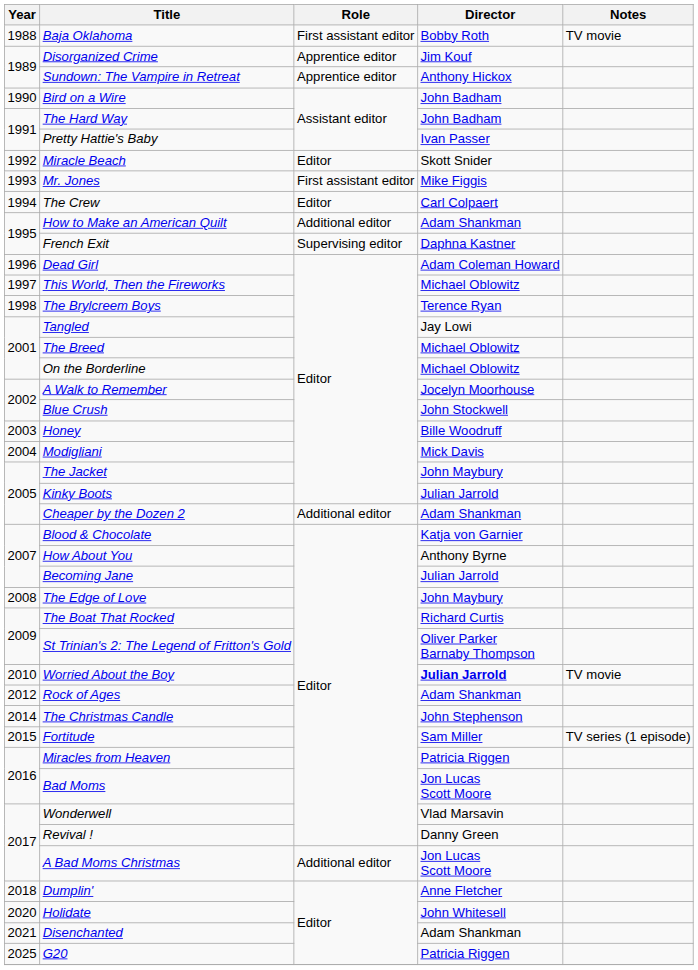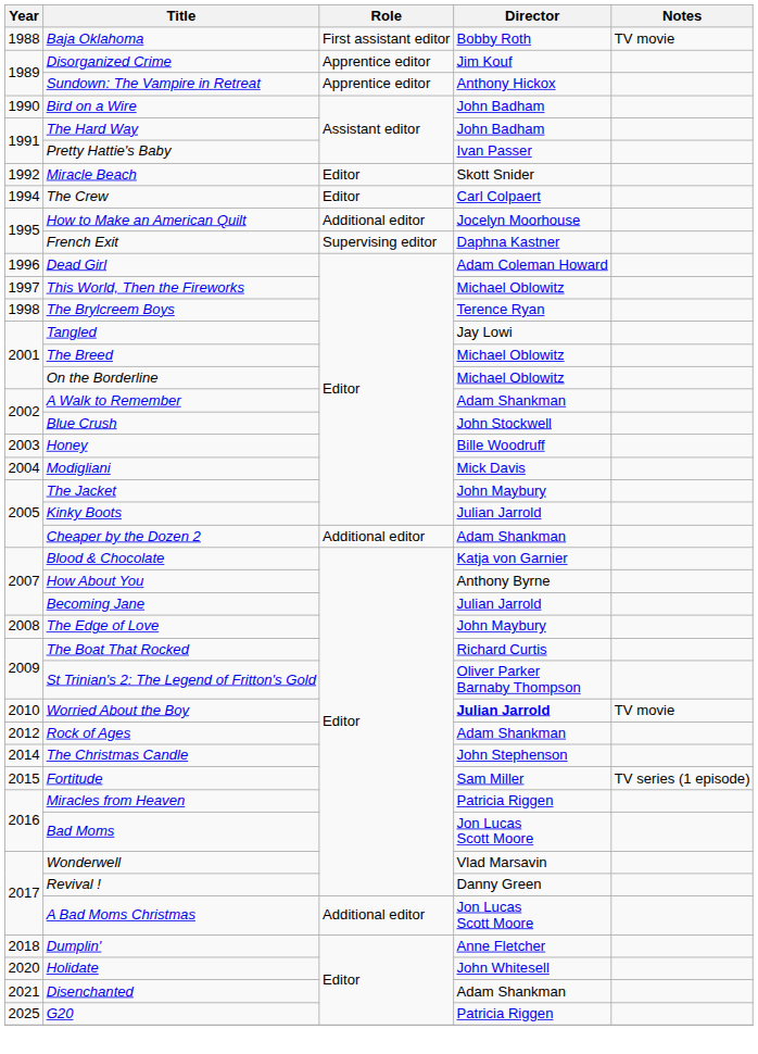 <table class="wikitable">
 <tr>
 <th>Year</th>
 <th>Title</th>
 <th>Role</th>
 <th>Director</th>
 <th>Notes</th>
 </tr>
 <tr>
 <td>1988</td>
 <td><em><a href='#'>Baja Oklahoma</a></em></td>
 <td>First assistant editor</td>
 <td><a href='#'>Bobby Roth</a></td>
 <td>TV movie</td>
 </tr>
 <tr>
 <td rowspan=2>1989</td>
 <td><em><a href='#'>Disorganized Crime</a></em></td>
 <td>Apprentice editor</td>
 <td><a href='#'>Jim Kouf</a></td>
 <td></td>
 </tr>
 <tr>
 <td><em><a href='#'>Sundown: The Vampire in Retreat</a></em></td>
 <td>Apprentice editor</td>
 <td><a href='#'>Anthony Hickox</a></td>
 <td></td>
 </tr>
 <tr>
 <td>1990</td>
 <td><em><a href='#'>Bird on a Wire</a></em></td>
 <td rowspan=3>Assistant editor</td>
 <td><a href='#'>John Badham</a></td>
 <td></td>
 </tr>
 <tr>
 <td rowspan=2>1991</td>
 <td><em><a href='#'>The Hard Way</a></em></td>
 <td><a href='#'>John Badham</a></td>
 <td></td>
 </tr>
 <tr>
 <td><em>Pretty Hattie's Baby</em></td>
 <td><a href='#'>Ivan Passer</a></td>
 <td></td>
 </tr>
 <tr>
 <td>1992</td>
 <td><em><a href='#'>Miracle Beach</a></em></td>
 <td>Editor</td>
 <td>Skott Snider</td>
 <td></td>
 </tr>
 <tr>
-<td>1993</td>
-<td><em><a href='#'>Mr. Jones</a></em></td>
-<td>First assistant editor</td>
-<td><a href='#'>Mike Figgis</a></td>
-<td></td>
-</tr>
-<tr>
 <td>1994</td>
 <td><em>The Crew</em></td>
 <td>Editor</td>
 <td><a href='#'>Carl Colpaert</a></td>
 <td></td>
 </tr>
 <tr>
 <td rowspan=2>1995</td>
 <td><em><a href='#'>How to Make an American Quilt</a></em></td>
 <td>Additional editor</td>
-<td><a href='#'>Adam Shankman</a></td>
+<td><a href='#'>Jocelyn Moorhouse</a></td>
 <td></td>
 </tr>
 <tr>
 <td><em>French Exit</em></td>
 <td>Supervising editor</td>
 <td><a href='#'>Daphna Kastner</a></td>
 <td></td>
 </tr>
 <tr>
 <td>1996</td>
 <td><em><a href='#'>Dead Girl</a></em></td>
 <td rowspan=12>Editor</td>
 <td><a href='#'>Adam Coleman Howard</a></td>
 <td></td>
 </tr>
 <tr>
 <td>1997</td>
 <td><em><a href='#'>This World, Then the Fireworks</a></em></td>
 <td><a href='#'>Michael Oblowitz</a></td>
 <td></td>
 </tr>
 <tr>
 <td>1998</td>
 <td><em><a href='#'>The Brylcreem Boys</a></em></td>
 <td><a href='#'>Terence Ryan</a></td>
 <td></td>
 </tr>
 <tr>
 <td rowspan=3>2001</td>
 <td><em><a href='#'>Tangled</a></em></td>
 <td>Jay Lowi</td>
 <td></td>
 </tr>
 <tr>
 <td><em><a href='#'>The Breed</a></em></td>
 <td><a href='#'>Michael Oblowitz</a></td>
 <td></td>
 </tr>
 <tr>
 <td><em>On the Borderline</em></td>
 <td><a href='#'>Michael Oblowitz</a></td>
 <td></td>
 </tr>
 <tr>
 <td rowspan=2>2002</td>
 <td><em><a href='#'>A Walk to Remember</a></em></td>
-<td><a href='#'>Jocelyn Moorhouse</a></td>
+<td><a href='#'>Adam Shankman</a></td>
 <td></td>
 </tr>
 <tr>
 <td><em><a href='#'>Blue Crush</a></em></td>
 <td><a href='#'>John Stockwell</a></td>
 <td></td>
 </tr>
 <tr>
 <td>2003</td>
 <td><em><a href='#'>Honey</a></em></td>
 <td><a href='#'>Bille Woodruff</a></td>
 <td></td>
 </tr>
 <tr>
 <td>2004</td>
 <td><em><a href='#'>Modigliani</a></em></td>
 <td><a href='#'>Mick Davis</a></td>
 <td></td>
 </tr>
 <tr>
 <td rowspan=3>2005</td>
 <td><em><a href='#'>The Jacket</a></em></td>
 <td><a href='#'>John Maybury</a></td>
 <td></td>
 </tr>
 <tr>
 <td><em><a href='#'>Kinky Boots</a></em></td>
 <td><a href='#'>Julian Jarrold</a></td>
 <td></td>
 </tr>
 <tr>
 <td><em><a href='#'>Cheaper by the Dozen 2</a></em></td>
 <td>Additional editor</td>
 <td><a href='#'>Adam Shankman</a></td>
 <td></td>
 </tr>
 <tr>
 <td rowspan=3>2007</td>
 <td><em><a href='#'>Blood & Chocolate</a></em></td>
 <td rowspan=14>Editor</td>
 <td><a href='#'>Katja von Garnier</a></td>
 <td></td>
 </tr>
 <tr>
 <td><em><a href='#'>How About You</a></em></td>
 <td>Anthony Byrne</td>
 <td></td>
 </tr>
 <tr>
 <td><em><a href='#'>Becoming Jane</a></em></td>
 <td><a href='#'>Julian Jarrold</a></td>
 <td></td>
 </tr>
 <tr>
 <td>2008</td>
 <td><em><a href='#'>The Edge of Love</a></em></td>
 <td><a href='#'>John Maybury</a></td>
 <td></td>
 </tr>
 <tr>
 <td rowspan=2>2009</td>
 <td><em><a href='#'>The Boat That Rocked</a></em></td>
 <td><a href='#'>Richard Curtis</a></td>
 <td></td>
 </tr>
 <tr>
 <td><em><a href='#'>St Trinian's 2: The Legend of Fritton's Gold</a></em></td>
 <td><a href='#'>Oliver Parker</a><br><a href='#'>Barnaby Thompson</a></td>
 <td></td>
 </tr>
 <tr>
 <td>2010</td>
 <td><em><a href='#'>Worried About the Boy</a></em></td>
 <td><strong><a href='#'>Julian Jarrold</a></strong></td>
 <td>TV movie</td>
 </tr>
 <tr>
 <td>2012</td>
 <td><em><a href='#'>Rock of Ages</a></em></td>
 <td><a href='#'>Adam Shankman</a></td>
 <td></td>
 </tr>
 <tr>
 <td>2014</td>
 <td><em><a href='#'>The Christmas Candle</a></em></td>
 <td><a href='#'>John Stephenson</a></td>
 <td></td>
 </tr>
 <tr>
 <td>2015</td>
 <td><em><a href='#'>Fortitude</a></em></td>
 <td><a href='#'>Sam Miller</a></td>
 <td>TV series (1 episode)</td>
 </tr>
 <tr>
 <td rowspan=2>2016</td>
 <td><em><a href='#'>Miracles from Heaven</a></em></td>
 <td><a href='#'>Patricia Riggen</a></td>
 <td></td>
 </tr>
 <tr>
 <td><em><a href='#'>Bad Moms</a></em></td>
 <td><a href='#'>Jon Lucas</a><br><a href='#'>Scott Moore</a></td>
 <td></td>
 </tr>
 <tr>
 <td rowspan=3>2017</td>
 <td><em>Wonderwell</em></td>
 <td>Vlad Marsavin</td>
 <td></td>
 </tr>
 <tr>
 <td><em>Revival !</em></td>
 <td>Danny Green</td>
 <td></td>
 </tr>
 <tr>
 <td><em><a href='#'>A Bad Moms Christmas</a></em></td>
 <td>Additional editor</td>
 <td><a href='#'>Jon Lucas</a><br><a href='#'>Scott Moore</a></td>
 <td></td>
 </tr>
 <tr>
 <td>2018</td>
 <td><em><a href='#'>Dumplin'</a></em></td>
 <td rowspan=4>Editor</td>
 <td><a href='#'>Anne Fletcher</a></td>
 <td></td>
 </tr>
 <tr>
 <td>2020</td>
 <td><em><a href='#'>Holidate</a></em></td>
 <td><a href='#'>John Whitesell</a></td>
 <td></td>
 </tr>
 <tr>
 <td>2021</td>
 <td><em><a href='#'>Disenchanted</a></em></td>
 <td>Adam Shankman</td>
 <td></td>
 </tr>
 <tr>
 <td>2025</td>
 <td><em><a href='#'>G20</a></em></td>
 <td><a href='#'>Patricia Riggen</a></td>
 <td></td>
 </tr>
 <tr>
 </tr>
 </table>
